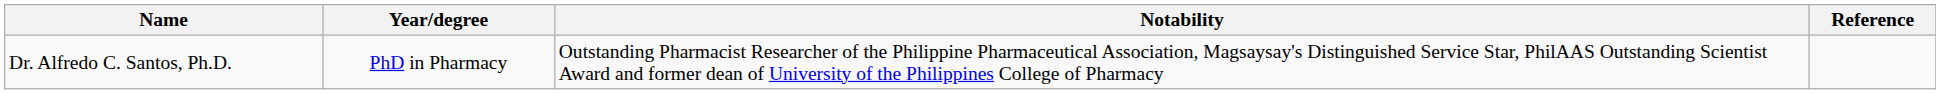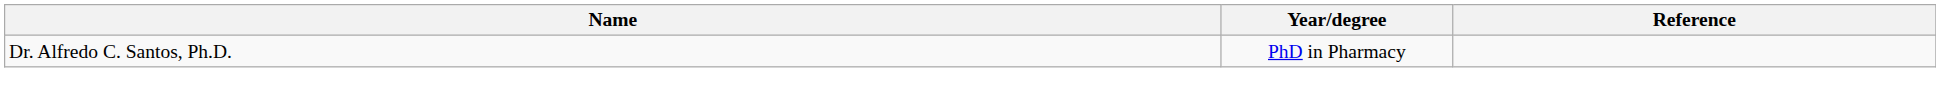 <table class="wikitable sortable" style="width:100%;">
 <tr>
 <th style="width:*;">Name</th>
 <th style="width:12%;">Year/degree</th>
-<th style="width:65%;" class="unsortable">Notability</th>
 <th style="width:*;" class="unsortable">Reference</th>
 </tr>
 <tr>
 <td>Dr. Alfredo C. Santos, Ph.D.</td>
 <td align=center><a href='#'>PhD</a> in Pharmacy</td>
-<td>Outstanding Pharmacist Researcher of the Philippine Pharmaceutical Association, Magsaysay's Distinguished Service Star, PhilAAS Outstanding Scientist Award and former dean of <a href='#'>University of the Philippines</a> College of Pharmacy</td>
 <td align=center></td>
 </tr>
 </table>
